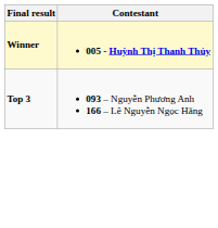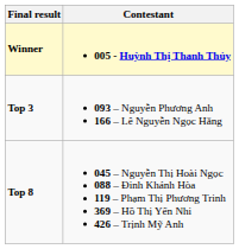 <table class="wikitable sortable" style="font-size: 95%;">
 <tr>
 <th>Final result</th>
 <th>Contestant</th>
 </tr>
 <tr style="background-color:#FFFACD; font-weight: bold">
 <td><strong>Winner</strong></td>
 <td><br><ul><li><strong>005</strong> - <a href='#'>Huỳnh Thị Thanh Thủy</a></li></ul></td>
 </tr>
 <tr>
 <td><strong>Top 3</strong></td>
 <td><br><ul><li><strong>093</strong> – Nguyễn Phương Anh</li><li><strong>166</strong> – Lê Nguyễn Ngọc Hằng</li></ul></td>
 </tr>
+<tr>
+<td><strong>Top 8</strong></td>
+<td><br><ul><li><strong>045</strong> – Nguyễn Thị Hoài Ngọc</li><li><strong>088</strong> – Đinh Khánh Hòa</li><li><strong>119</strong> – Phạm Thị Phương Trinh</li><li><strong>369</strong> – Hồ Thị Yến Nhi</li><li><strong>426</strong> – Trịnh Mỹ Anh</li></ul></td>
+</tr>
 </table>
